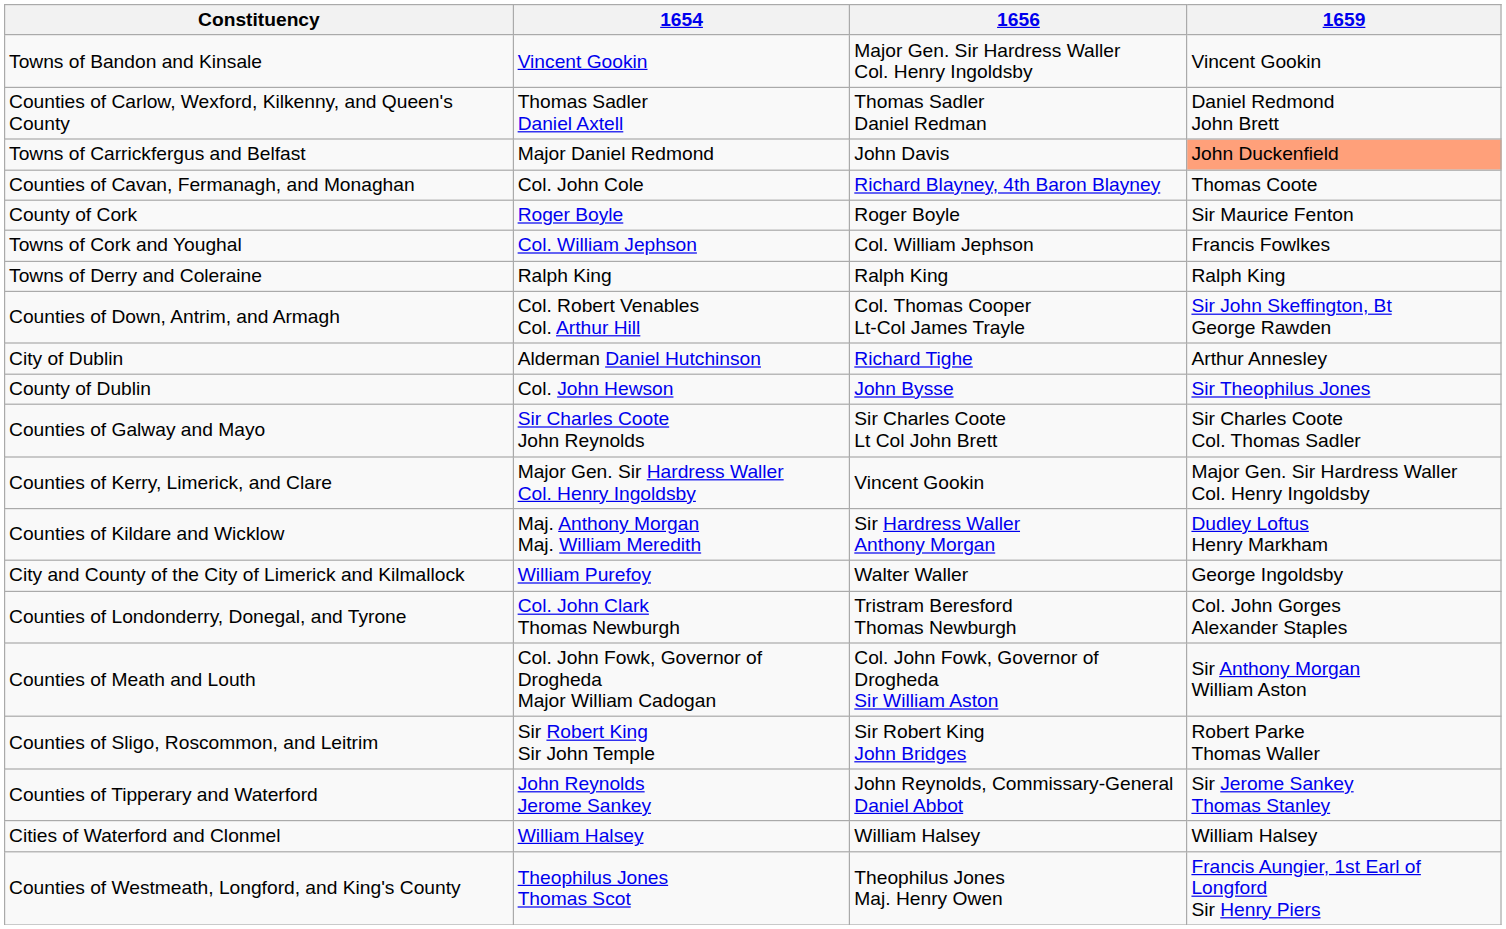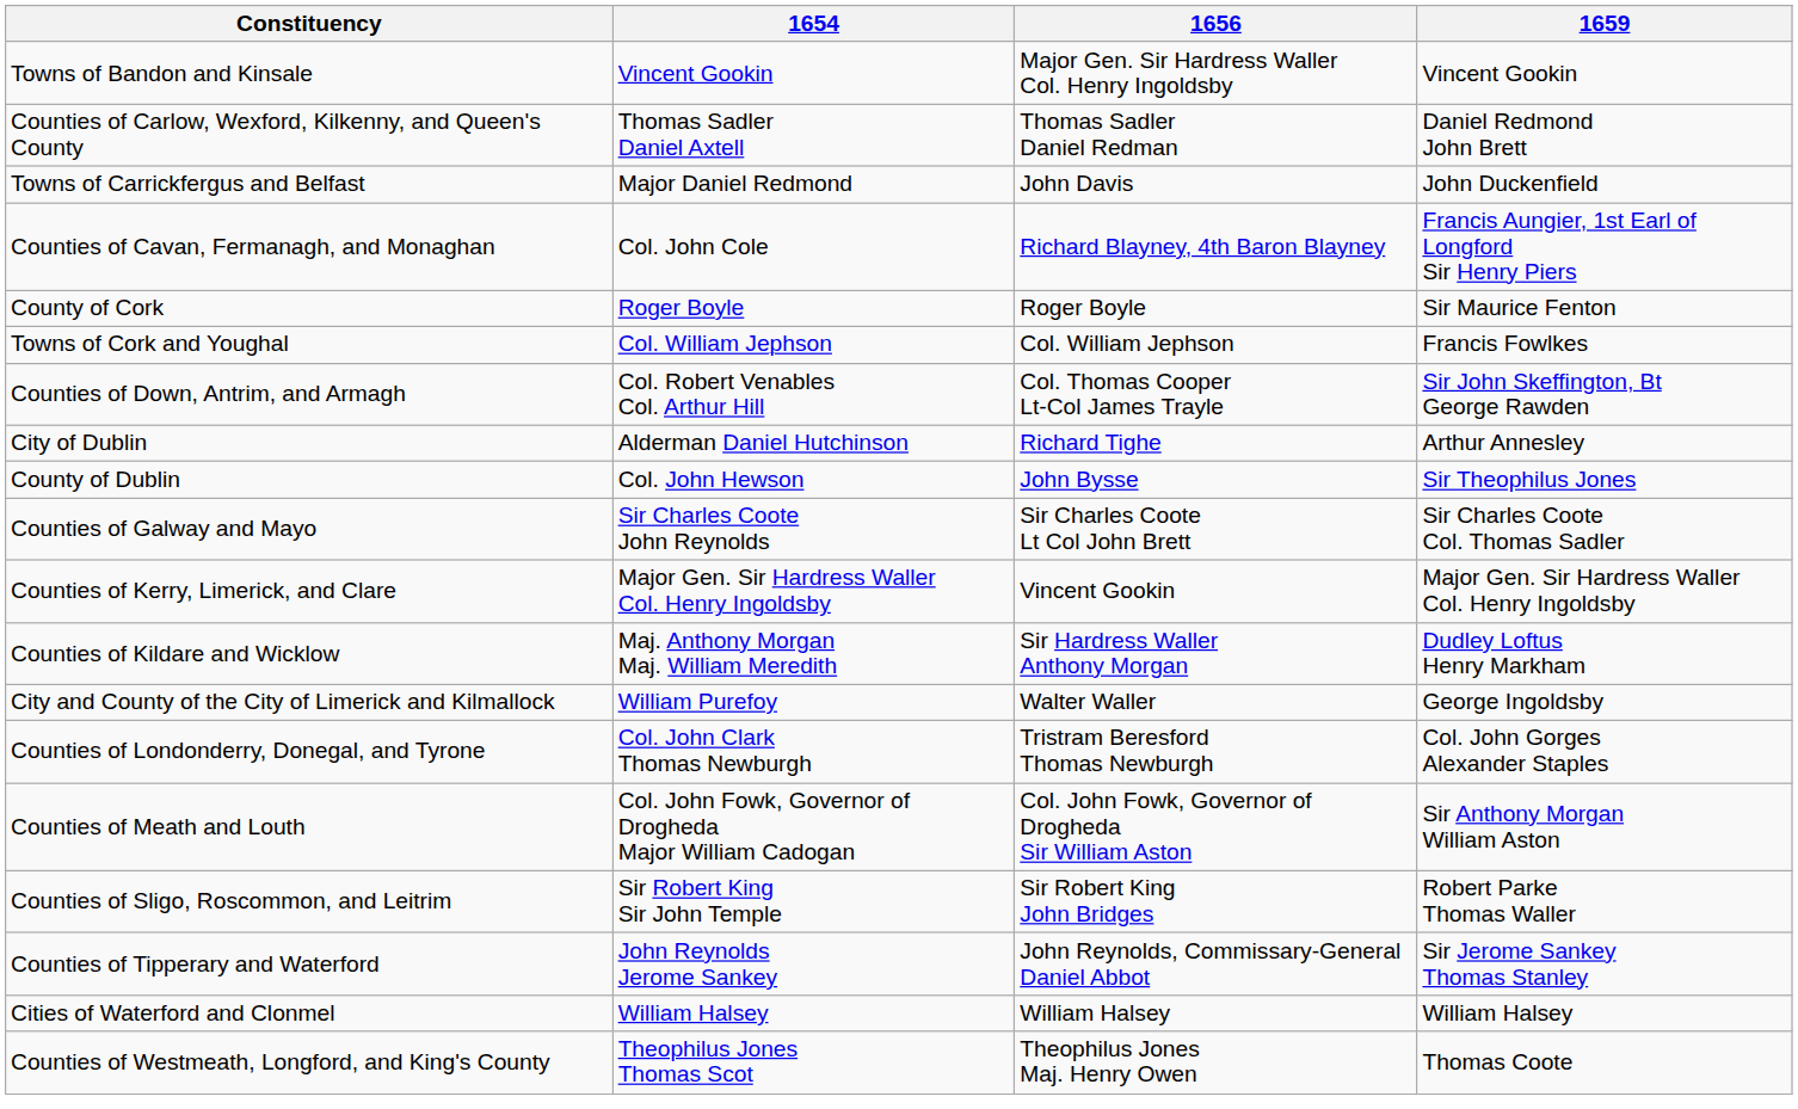 <table class="wikitable">
 <tr>
 <th>Constituency</th>
 <th><a href='#'>1654</a></th>
 <th><a href='#'>1656</a></th>
 <th><a href='#'>1659</a></th>
 </tr>
 <tr>
 <td>Towns of Bandon and Kinsale</td>
 <td><a href='#'>Vincent Gookin</a></td>
 <td>Major Gen. Sir Hardress Waller<br>Col. Henry Ingoldsby</td>
 <td>Vincent Gookin</td>
 </tr>
 <tr>
 <td>Counties of Carlow, Wexford, Kilkenny, and Queen's County</td>
 <td>Thomas Sadler<br><a href='#'>Daniel Axtell</a></td>
 <td>Thomas Sadler<br>Daniel Redman</td>
 <td>Daniel Redmond<br>John Brett</td>
 </tr>
 <tr>
 <td>Towns of Carrickfergus and Belfast</td>
 <td>Major Daniel Redmond</td>
 <td>John Davis</td>
-<td style="background: lightsalmon;">John Duckenfield</td>
+<td>John Duckenfield</td>
 </tr>
 <tr>
 <td>Counties of Cavan, Fermanagh, and Monaghan</td>
 <td>Col. John Cole</td>
 <td><a href='#'>Richard Blayney, 4th Baron Blayney</a></td>
-<td>Thomas Coote</td>
+<td><a href='#'>Francis  Aungier, 1st Earl of Longford</a><br>Sir <a href='#'>Henry Piers</a></td>
 </tr>
 <tr>
 <td>County of Cork</td>
 <td><a href='#'>Roger Boyle</a></td>
 <td>Roger Boyle</td>
 <td>Sir Maurice Fenton</td>
 </tr>
 <tr>
 <td>Towns of Cork and Youghal</td>
 <td><a href='#'>Col. William Jephson</a></td>
 <td>Col. William Jephson</td>
 <td>Francis Fowlkes</td>
-</tr>
-<tr>
-<td>Towns of Derry and Coleraine</td>
-<td>Ralph King</td>
-<td>Ralph King</td>
-<td>Ralph King</td>
 </tr>
 <tr>
 <td>Counties of Down, Antrim, and Armagh</td>
 <td>Col. Robert Venables<br>Col. <a href='#'>Arthur Hill</a></td>
 <td>Col. Thomas Cooper<br>Lt-Col James Trayle</td>
 <td><a href='#'>Sir John Skeffington, Bt</a><br>George Rawden</td>
 </tr>
 <tr>
 <td>City of Dublin</td>
 <td>Alderman <a href='#'>Daniel Hutchinson</a></td>
 <td><a href='#'>Richard Tighe</a></td>
 <td>Arthur Annesley</td>
 </tr>
 <tr>
 <td>County of Dublin</td>
 <td>Col. <a href='#'>John Hewson</a></td>
 <td><a href='#'>John Bysse</a></td>
 <td><a href='#'>Sir Theophilus Jones</a></td>
 </tr>
 <tr>
 <td>Counties of Galway and Mayo</td>
 <td><a href='#'>Sir Charles Coote</a><br>John Reynolds</td>
 <td>Sir Charles Coote<br>Lt Col John Brett</td>
 <td>Sir Charles Coote<br>Col. Thomas Sadler</td>
 </tr>
 <tr>
 <td>Counties of Kerry, Limerick, and Clare</td>
 <td>Major Gen. Sir <a href='#'>Hardress Waller</a><br><a href='#'>Col. Henry Ingoldsby</a></td>
 <td>Vincent Gookin</td>
 <td>Major Gen. Sir Hardress Waller<br>Col. Henry Ingoldsby</td>
 </tr>
 <tr>
 <td>Counties of Kildare and Wicklow</td>
 <td>Maj. <a href='#'>Anthony Morgan</a><br> Maj. <a href='#'>William Meredith</a></td>
 <td>Sir <a href='#'>Hardress Waller</a><br><a href='#'>Anthony Morgan</a></td>
 <td><a href='#'>Dudley Loftus</a><br>Henry Markham</td>
 </tr>
 <tr>
 <td>City and County of the City of Limerick and Kilmallock</td>
 <td><a href='#'>William Purefoy</a></td>
 <td>Walter Waller</td>
 <td>George Ingoldsby</td>
 </tr>
 <tr>
 <td>Counties of Londonderry, Donegal, and Tyrone</td>
 <td><a href='#'>Col. John Clark</a><br>Thomas Newburgh</td>
 <td>Tristram Beresford<br>Thomas Newburgh</td>
 <td>Col. John Gorges<br>Alexander Staples</td>
 </tr>
 <tr>
 <td>Counties of Meath and Louth</td>
 <td>Col. John Fowk, Governor of Drogheda<br>Major William Cadogan</td>
 <td>Col. John Fowk, Governor of Drogheda<br> <a href='#'>Sir  William Aston</a></td>
 <td>Sir <a href='#'>Anthony Morgan</a><br>William Aston</td>
 </tr>
 <tr>
 <td>Counties of Sligo, Roscommon, and Leitrim</td>
 <td>Sir <a href='#'>Robert King</a><br>Sir John Temple</td>
 <td>Sir Robert King<br><a href='#'>John Bridges</a></td>
 <td>Robert Parke<br>Thomas Waller</td>
 </tr>
 <tr>
 <td>Counties of Tipperary and Waterford</td>
 <td><a href='#'>John Reynolds</a><br><a href='#'>Jerome Sankey</a></td>
 <td>John Reynolds, Commissary-General<br><a href='#'>Daniel Abbot</a></td>
 <td>Sir <a href='#'>Jerome Sankey</a><br><a href='#'>Thomas Stanley</a></td>
 </tr>
 <tr>
 <td>Cities of Waterford and Clonmel</td>
 <td><a href='#'>William Halsey</a></td>
 <td>William Halsey</td>
 <td>William Halsey</td>
 </tr>
 <tr>
 <td>Counties of Westmeath, Longford, and King's County</td>
 <td><a href='#'>Theophilus Jones</a><br><a href='#'>Thomas Scot</a></td>
 <td>Theophilus Jones<br>Maj. Henry Owen</td>
-<td><a href='#'>Francis  Aungier, 1st Earl of Longford</a><br>Sir <a href='#'>Henry Piers</a></td>
+<td>Thomas Coote</td>
 </tr>
 </table>
